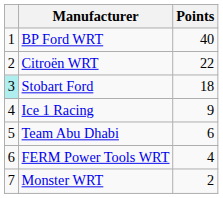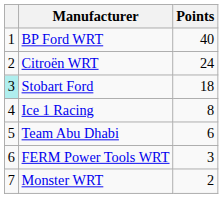 <table class="wikitable" style="font-size: 95%;">
 <tr>
 <th></th>
 <th>Manufacturer</th>
 <th>Points</th>
 </tr>
 <tr>
 <td>1</td>
 <td> <a href='#'>BP Ford WRT</a></td>
 <td align="right">40</td>
 </tr>
 <tr>
 <td>2</td>
 <td> <a href='#'>Citroën WRT</a></td>
-<td align="right">22</td>
+<td align="right">24</td>
 </tr>
 <tr>
 <td style="background: paleturquoise;">3</td>
 <td> <a href='#'>Stobart Ford</a></td>
 <td align="right">18</td>
 </tr>
 <tr>
 <td>4</td>
 <td> <a href='#'>Ice 1 Racing</a></td>
-<td align="right">9</td>
+<td align="right">8</td>
 </tr>
 <tr>
 <td>5</td>
 <td> <a href='#'>Team Abu Dhabi</a></td>
 <td align="right">6</td>
 </tr>
 <tr>
 <td>6</td>
 <td> <a href='#'>FERM Power Tools WRT</a></td>
-<td align="right">4</td>
+<td align="right">3</td>
 </tr>
 <tr>
 <td>7</td>
 <td> <a href='#'>Monster WRT</a></td>
 <td align="right">2</td>
 </tr>
 </table>
